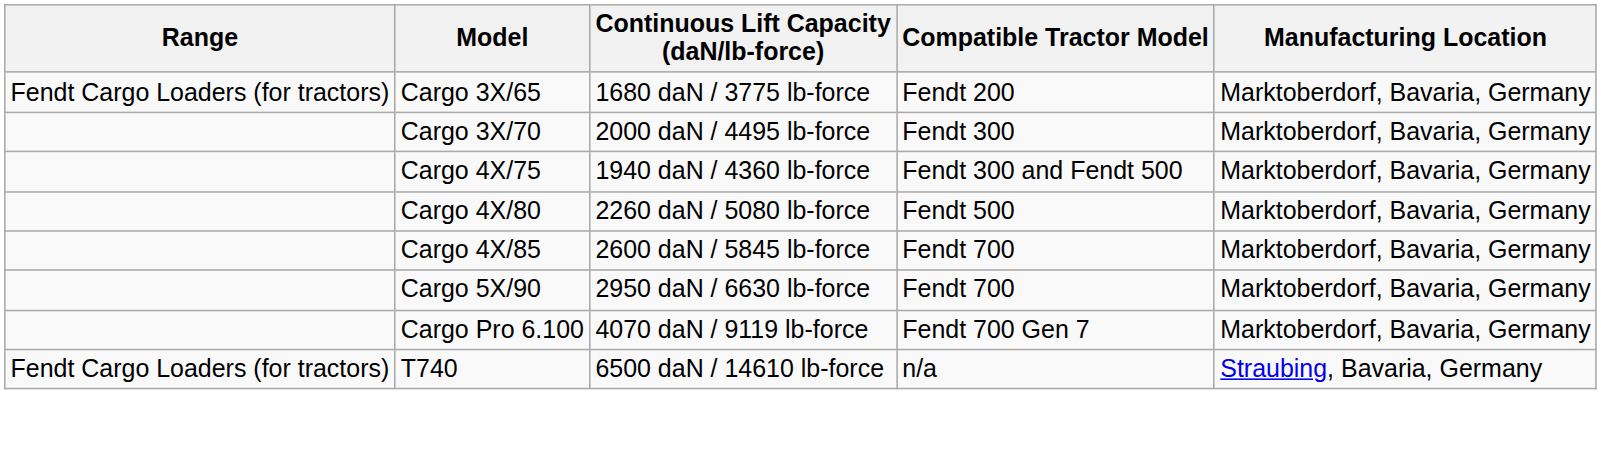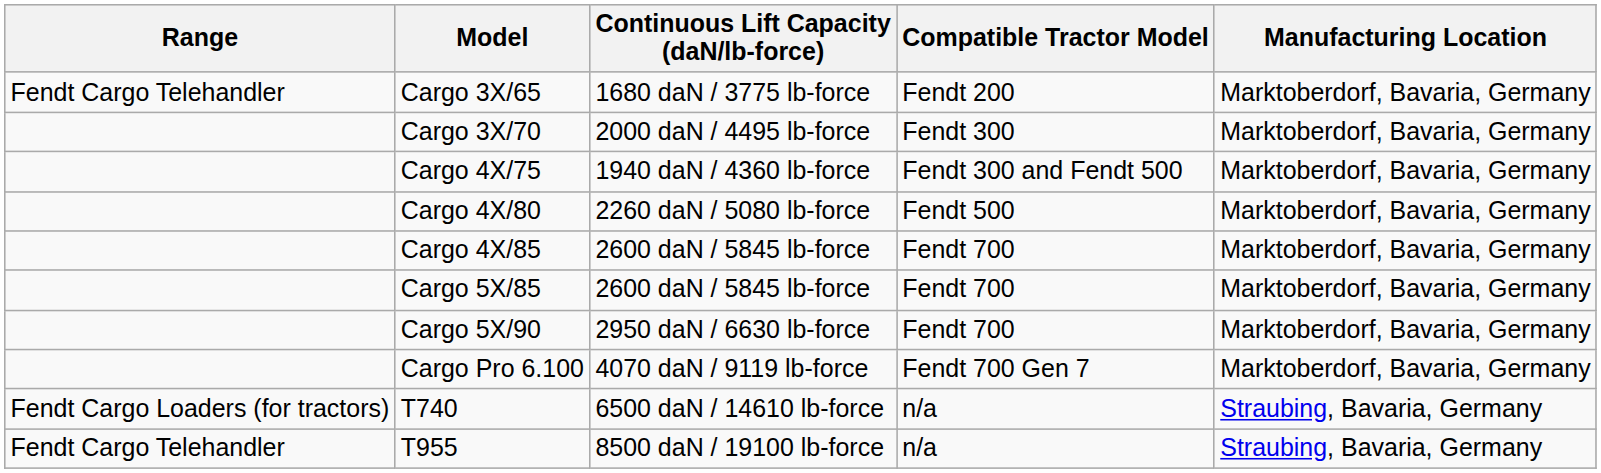 <table class="wikitable">
 <tr>
 <th>Range</th>
 <th>Model</th>
 <th>Continuous Lift Capacity<br>(daN/lb-force)</th>
 <th>Compatible Tractor Model</th>
 <th>Manufacturing Location</th>
 </tr>
 <tr>
-<td>Fendt Cargo Loaders (for tractors)</td>
+<td>Fendt Cargo Telehandler</td>
 <td>Cargo 3X/65</td>
 <td>1680 daN / 3775 lb-force</td>
 <td>Fendt 200</td>
 <td>Marktoberdorf, Bavaria, Germany</td>
 </tr>
 <tr>
 <td></td>
 <td>Cargo 3X/70</td>
 <td>2000 daN / 4495 lb-force</td>
 <td>Fendt 300</td>
 <td>Marktoberdorf, Bavaria, Germany</td>
 </tr>
 <tr>
 <td></td>
 <td>Cargo 4X/75</td>
 <td>1940 daN / 4360 lb-force</td>
 <td>Fendt 300 and Fendt 500</td>
 <td>Marktoberdorf, Bavaria, Germany</td>
 </tr>
 <tr>
 <td></td>
 <td>Cargo 4X/80</td>
 <td>2260 daN / 5080 lb-force</td>
 <td>Fendt 500</td>
 <td>Marktoberdorf, Bavaria, Germany</td>
 </tr>
 <tr>
 <td></td>
 <td>Cargo 4X/85</td>
 <td>2600 daN / 5845 lb-force</td>
 <td>Fendt 700</td>
 <td>Marktoberdorf, Bavaria, Germany</td>
 </tr>
 <tr>
 <td></td>
+<td>Cargo 5X/85</td>
+<td>2600 daN / 5845 lb-force</td>
+<td>Fendt 700</td>
+<td>Marktoberdorf, Bavaria, Germany</td>
+</tr>
+<tr>
+<td></td>
 <td>Cargo 5X/90</td>
 <td>2950 daN / 6630 lb-force</td>
 <td>Fendt 700</td>
 <td>Marktoberdorf, Bavaria, Germany</td>
 </tr>
 <tr>
 <td></td>
 <td>Cargo Pro 6.100</td>
 <td>4070 daN / 9119 lb-force</td>
 <td>Fendt 700 Gen 7</td>
 <td>Marktoberdorf, Bavaria, Germany</td>
 </tr>
 <tr>
 <td>Fendt Cargo Loaders (for tractors)</td>
 <td>T740</td>
 <td>6500 daN / 14610 lb-force</td>
 <td>n/a</td>
 <td><a href='#'>Straubing</a>, Bavaria, Germany</td>
 </tr>
+<tr>
+<td>Fendt Cargo Telehandler</td>
+<td>T955</td>
+<td>8500 daN / 19100 lb-force</td>
+<td>n/a</td>
+<td><a href='#'>Straubing</a>, Bavaria, Germany</td>
+</tr>
 </table>
